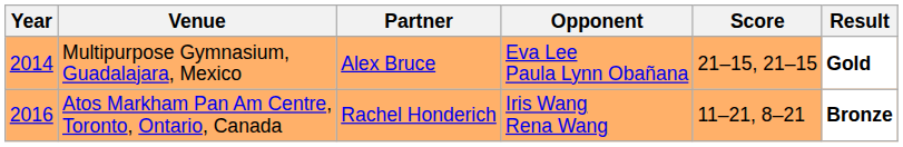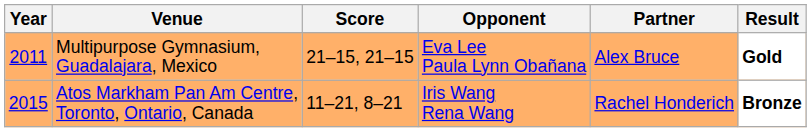 <table class="sortable wikitable" style="font-size: 90%">
 <tr>
 <th>Year</th>
 <th>Venue</th>
+<th>Score</th>
+<th>Opponent</th>
 <th>Partner</th>
-<th>Opponent</th>
-<th>Score</th>
 <th>Result</th>
 </tr>
 <tr style="background:#FFB069">
-<td align="center"><a href='#'>2014</a></td>
+<td align="center"><a href='#'>2011</a></td>
 <td align="left">Multipurpose Gymnasium,<br><a href='#'>Guadalajara</a>, Mexico</td>
+<td align="left">21–15, 21–15</td>
+<td align="left"> <a href='#'>Eva Lee</a> <br>  <a href='#'>Paula Lynn Obañana</a></td>
 <td align="left"> <a href='#'>Alex Bruce</a></td>
-<td align="left"> <a href='#'>Eva Lee</a> <br>  <a href='#'>Paula Lynn Obañana</a></td>
-<td align="left">21–15, 21–15</td>
 <td style="text-align:left; background:white"> <strong>Gold</strong></td>
 </tr>
 <tr style="background:#FFB069">
-<td align="center"><a href='#'>2016</a></td>
+<td align="center"><a href='#'>2015</a></td>
 <td align="left"><a href='#'>Atos Markham Pan Am Centre</a>,<br><a href='#'>Toronto</a>, <a href='#'>Ontario</a>, Canada</td>
+<td align="left">11–21, 8–21</td>
+<td align="left"> <a href='#'>Iris Wang</a> <br>  <a href='#'>Rena Wang</a></td>
 <td align="left"> <a href='#'>Rachel Honderich</a></td>
-<td align="left"> <a href='#'>Iris Wang</a> <br>  <a href='#'>Rena Wang</a></td>
-<td align="left">11–21, 8–21</td>
 <td style="text-align:left; background:white"> <strong>Bronze</strong></td>
 </tr>
 </table>
